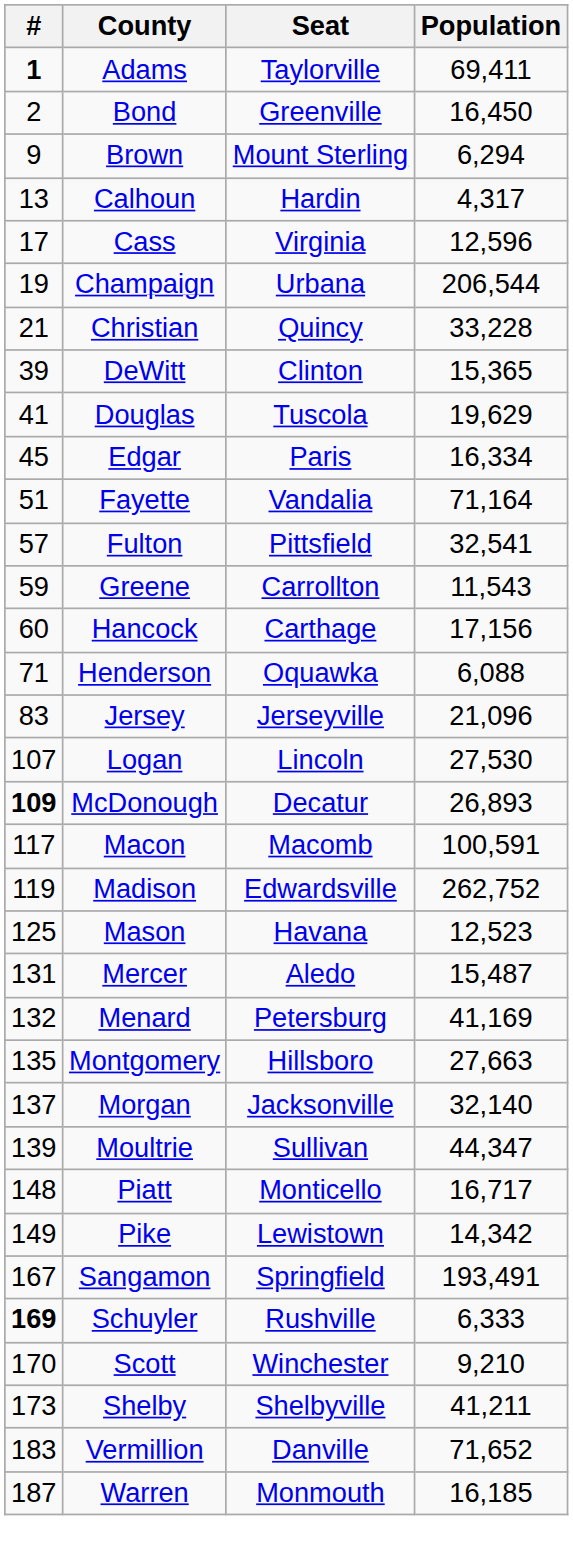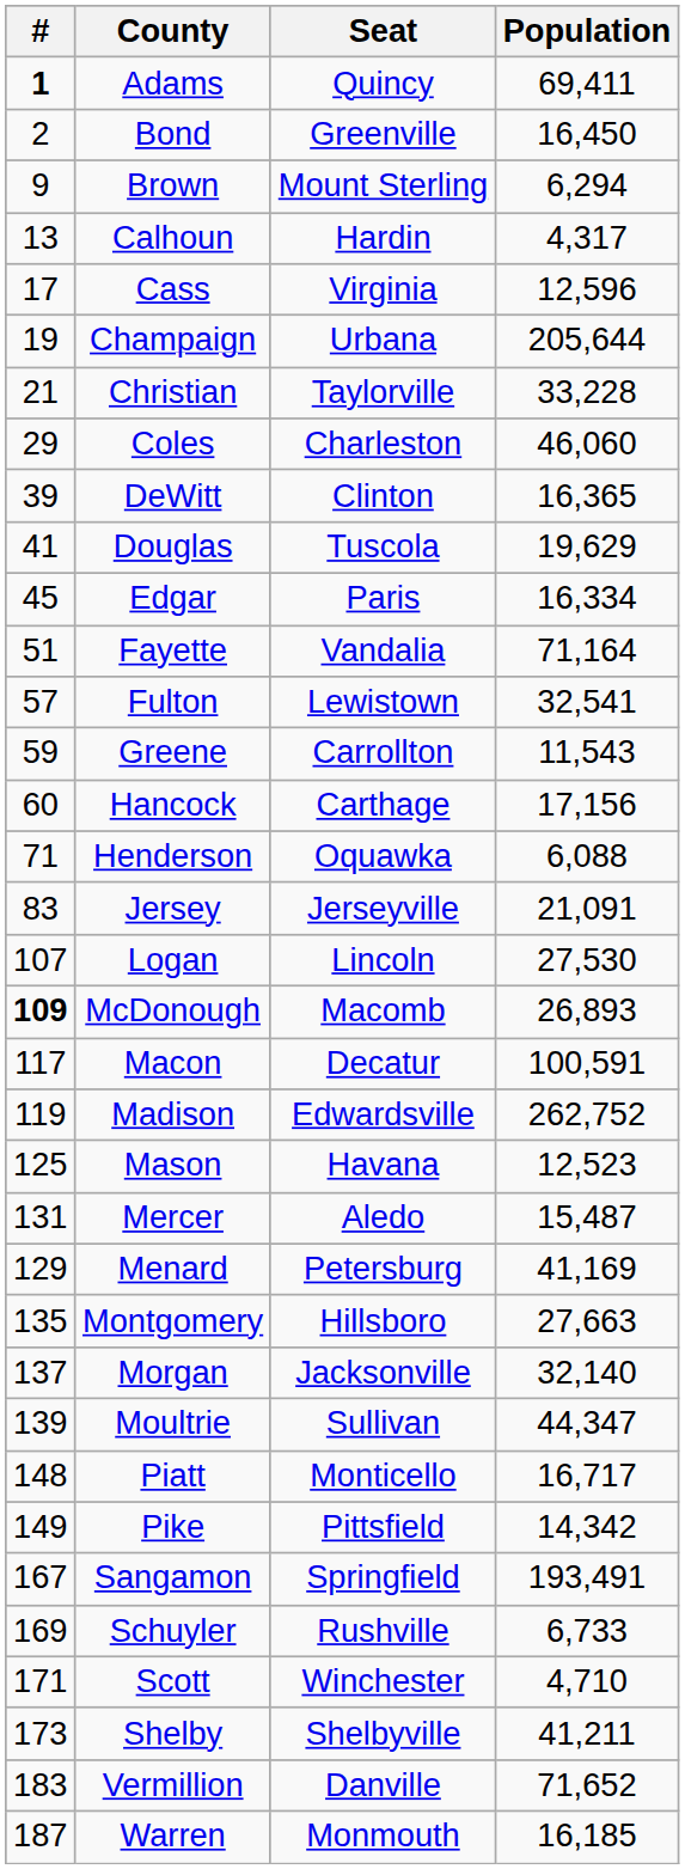 <table class="wikitable sortable" style="text-align:center;">
 <tr>
 <th>#</th>
 <th>County</th>
 <th>Seat</th>
 <th>Population</th>
 </tr>
 <tr>
 <td><strong>1</strong></td>
 <td><a href='#'>Adams</a></td>
-<td><a href='#'>Taylorville</a></td>
+<td><a href='#'>Quincy</a></td>
 <td>69,411</td>
 </tr>
 <tr>
 <td>2</td>
 <td><a href='#'>Bond</a></td>
 <td><a href='#'>Greenville</a></td>
 <td>16,450</td>
 </tr>
 <tr>
 <td>9</td>
 <td><a href='#'>Brown</a></td>
 <td><a href='#'>Mount Sterling</a></td>
 <td>6,294</td>
 </tr>
 <tr>
 <td>13</td>
 <td><a href='#'>Calhoun</a></td>
 <td><a href='#'>Hardin</a></td>
 <td>4,317</td>
 </tr>
 <tr>
 <td>17</td>
 <td><a href='#'>Cass</a></td>
 <td><a href='#'>Virginia</a></td>
 <td>12,596</td>
 </tr>
 <tr>
 <td>19</td>
 <td><a href='#'>Champaign</a></td>
 <td><a href='#'>Urbana</a></td>
-<td>206,544</td>
+<td>205,644</td>
 </tr>
 <tr>
 <td>21</td>
 <td><a href='#'>Christian</a></td>
-<td><a href='#'>Quincy</a></td>
+<td><a href='#'>Taylorville</a></td>
 <td>33,228</td>
+</tr>
+<tr>
+<td>29</td>
+<td><a href='#'>Coles</a></td>
+<td><a href='#'>Charleston</a></td>
+<td>46,060</td>
 </tr>
 <tr>
 <td>39</td>
 <td><a href='#'>DeWitt</a></td>
 <td><a href='#'>Clinton</a></td>
-<td>15,365</td>
+<td>16,365</td>
 </tr>
 <tr>
 <td>41</td>
 <td><a href='#'>Douglas</a></td>
 <td><a href='#'>Tuscola</a></td>
 <td>19,629</td>
 </tr>
 <tr>
 <td>45</td>
 <td><a href='#'>Edgar</a></td>
 <td><a href='#'>Paris</a></td>
 <td>16,334</td>
 </tr>
 <tr>
 <td>51</td>
 <td><a href='#'>Fayette</a></td>
 <td><a href='#'>Vandalia</a></td>
 <td>71,164</td>
 </tr>
 <tr>
 <td>57</td>
 <td><a href='#'>Fulton</a></td>
-<td><a href='#'>Pittsfield</a></td>
+<td><a href='#'>Lewistown</a></td>
 <td>32,541</td>
 </tr>
 <tr>
 <td>59</td>
 <td><a href='#'>Greene</a></td>
 <td><a href='#'>Carrollton</a></td>
 <td>11,543</td>
 </tr>
 <tr>
 <td>60</td>
 <td><a href='#'>Hancock</a></td>
 <td><a href='#'>Carthage</a></td>
 <td>17,156</td>
 </tr>
 <tr>
 <td>71</td>
 <td><a href='#'>Henderson</a></td>
 <td><a href='#'>Oquawka</a></td>
 <td>6,088</td>
 </tr>
 <tr>
 <td>83</td>
 <td><a href='#'>Jersey</a></td>
 <td><a href='#'>Jerseyville</a></td>
-<td>21,096</td>
+<td>21,091</td>
 </tr>
 <tr>
 <td>107</td>
 <td><a href='#'>Logan</a></td>
 <td><a href='#'>Lincoln</a></td>
 <td>27,530</td>
 </tr>
 <tr>
 <td><strong>109</strong></td>
 <td><a href='#'>McDonough</a></td>
-<td><a href='#'>Decatur</a></td>
+<td><a href='#'>Macomb</a></td>
 <td>26,893</td>
 </tr>
 <tr>
 <td>117</td>
 <td><a href='#'>Macon</a></td>
-<td><a href='#'>Macomb</a></td>
+<td><a href='#'>Decatur</a></td>
 <td>100,591</td>
 </tr>
 <tr>
 <td>119</td>
 <td><a href='#'>Madison</a></td>
 <td><a href='#'>Edwardsville</a></td>
 <td>262,752</td>
 </tr>
 <tr>
 <td>125</td>
 <td><a href='#'>Mason</a></td>
 <td><a href='#'>Havana</a></td>
 <td>12,523</td>
 </tr>
 <tr>
 <td>131</td>
 <td><a href='#'>Mercer</a></td>
 <td><a href='#'>Aledo</a></td>
 <td>15,487</td>
 </tr>
 <tr>
-<td>132</td>
+<td>129</td>
 <td><a href='#'>Menard</a></td>
 <td><a href='#'>Petersburg</a></td>
 <td>41,169</td>
 </tr>
 <tr>
 <td>135</td>
 <td><a href='#'>Montgomery</a></td>
 <td><a href='#'>Hillsboro</a></td>
 <td>27,663</td>
 </tr>
 <tr>
 <td>137</td>
 <td><a href='#'>Morgan</a></td>
 <td><a href='#'>Jacksonville</a></td>
 <td>32,140</td>
 </tr>
 <tr>
 <td>139</td>
 <td><a href='#'>Moultrie</a></td>
 <td><a href='#'>Sullivan</a></td>
 <td>44,347</td>
 </tr>
 <tr>
 <td>148</td>
 <td><a href='#'>Piatt</a></td>
 <td><a href='#'>Monticello</a></td>
 <td>16,717</td>
 </tr>
 <tr>
 <td>149</td>
 <td><a href='#'>Pike</a></td>
-<td><a href='#'>Lewistown</a></td>
+<td><a href='#'>Pittsfield</a></td>
 <td>14,342</td>
 </tr>
 <tr>
 <td>167</td>
 <td><a href='#'>Sangamon</a></td>
 <td><a href='#'>Springfield</a></td>
 <td>193,491</td>
 </tr>
 <tr>
-<td><strong>169</strong></td>
+<td>169</td>
 <td><a href='#'>Schuyler</a></td>
 <td><a href='#'>Rushville</a></td>
-<td>6,333</td>
+<td>6,733</td>
 </tr>
 <tr>
-<td>170</td>
+<td>171</td>
 <td><a href='#'>Scott</a></td>
 <td><a href='#'>Winchester</a></td>
-<td>9,210</td>
+<td>4,710</td>
 </tr>
 <tr>
 <td>173</td>
 <td><a href='#'>Shelby</a></td>
 <td><a href='#'>Shelbyville</a></td>
 <td>41,211</td>
 </tr>
 <tr>
 <td>183</td>
 <td><a href='#'>Vermillion</a></td>
 <td><a href='#'>Danville</a></td>
 <td>71,652</td>
 </tr>
 <tr>
 <td>187</td>
 <td><a href='#'>Warren</a></td>
 <td><a href='#'>Monmouth</a></td>
 <td>16,185</td>
 </tr>
 </table>
